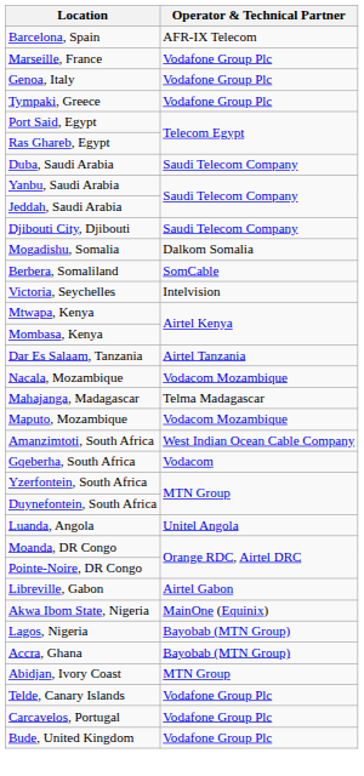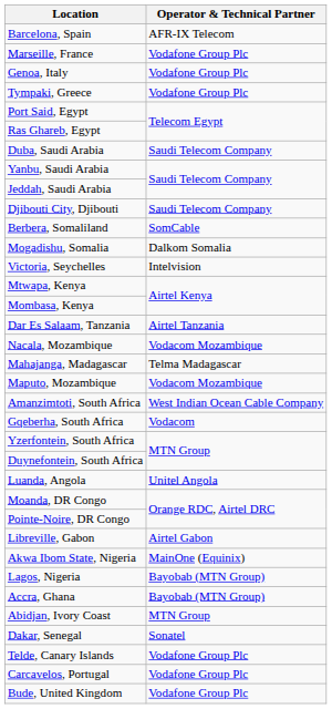 <table class="wikitable">
 <tr>
 <th>Location</th>
 <th>Operator & Technical Partner</th>
 </tr>
 <tr>
 <td><a href='#'>Barcelona</a>, Spain</td>
 <td>AFR-IX Telecom</td>
 </tr>
 <tr>
 <td><a href='#'>Marseille</a>, France</td>
 <td><a href='#'>Vodafone Group Plc</a></td>
 </tr>
 <tr>
 <td><a href='#'>Genoa</a>, Italy</td>
 <td><a href='#'>Vodafone Group Plc</a></td>
 </tr>
 <tr>
 <td><a href='#'>Tympaki</a>, Greece</td>
 <td><a href='#'>Vodafone Group Plc</a></td>
 </tr>
 <tr>
 <td><a href='#'>Port Said</a>, Egypt</td>
 <td rowspan="2"><a href='#'>Telecom Egypt</a></td>
 </tr>
 <tr>
 <td><a href='#'>Ras Ghareb</a>, Egypt</td>
 </tr>
 <tr>
 <td><a href='#'>Duba</a>, Saudi Arabia</td>
 <td><a href='#'>Saudi Telecom Company</a></td>
 </tr>
 <tr>
 <td><a href='#'>Yanbu</a>, Saudi Arabia</td>
 <td rowspan="2"><a href='#'>Saudi Telecom Company</a></td>
 </tr>
 <tr>
 <td><a href='#'>Jeddah</a>, Saudi Arabia</td>
 </tr>
 <tr>
 <td><a href='#'>Djibouti City</a>, Djibouti</td>
 <td><a href='#'>Saudi Telecom Company</a></td>
 </tr>
 <tr>
+<td><a href='#'>Berbera</a>, Somaliland</td>
+<td><a href='#'>SomCable</a></td>
+</tr>
+<tr>
 <td><a href='#'>Mogadishu</a>, Somalia</td>
 <td>Dalkom Somalia</td>
-</tr>
-<tr>
-<td><a href='#'>Berbera</a>, Somaliland</td>
-<td><a href='#'>SomCable</a></td>
 </tr>
 <tr>
 <td><a href='#'>Victoria</a>, Seychelles</td>
 <td>Intelvision</td>
 </tr>
 <tr>
 <td><a href='#'>Mtwapa</a>, Kenya</td>
 <td rowspan="2"><a href='#'>Airtel Kenya</a></td>
 </tr>
 <tr>
 <td><a href='#'>Mombasa</a>, Kenya</td>
 </tr>
 <tr>
 <td><a href='#'>Dar Es Salaam</a>, Tanzania</td>
 <td><a href='#'>Airtel Tanzania</a></td>
 </tr>
 <tr>
 <td><a href='#'>Nacala</a>, Mozambique</td>
 <td><a href='#'>Vodacom Mozambique</a></td>
 </tr>
 <tr>
 <td><a href='#'>Mahajanga</a>, Madagascar</td>
 <td>Telma Madagascar</td>
 </tr>
 <tr>
 <td><a href='#'>Maputo</a>, Mozambique</td>
 <td><a href='#'>Vodacom Mozambique</a></td>
 </tr>
 <tr>
 <td><a href='#'>Amanzimtoti</a>, South Africa</td>
 <td><a href='#'>West Indian Ocean Cable Company</a></td>
 </tr>
 <tr>
 <td><a href='#'>Gqeberha</a>, South Africa</td>
 <td><a href='#'>Vodacom</a></td>
 </tr>
 <tr>
 <td><a href='#'>Yzerfontein</a>, South Africa</td>
 <td rowspan="2"><a href='#'>MTN Group</a></td>
 </tr>
 <tr>
 <td><a href='#'>Duynefontein</a>, South Africa</td>
 </tr>
 <tr>
 <td><a href='#'>Luanda</a>, Angola</td>
 <td><a href='#'>Unitel Angola</a></td>
 </tr>
 <tr>
 <td><a href='#'>Moanda</a>, DR Congo</td>
 <td rowspan="2"><a href='#'>Orange RDC</a>, <a href='#'>Airtel DRC</a></td>
 </tr>
 <tr>
 <td><a href='#'>Pointe-Noire</a>, DR Congo</td>
 </tr>
 <tr>
 <td><a href='#'>Libreville</a>, Gabon</td>
 <td><a href='#'>Airtel Gabon</a></td>
 </tr>
 <tr>
 <td><a href='#'>Akwa Ibom State</a>, Nigeria</td>
 <td><a href='#'>MainOne</a> (<a href='#'>Equinix</a>)</td>
 </tr>
 <tr>
 <td><a href='#'>Lagos</a>, Nigeria</td>
 <td><a href='#'>Bayobab (MTN Group)</a></td>
 </tr>
 <tr>
 <td><a href='#'>Accra</a>, Ghana</td>
 <td><a href='#'>Bayobab (MTN Group)</a></td>
 </tr>
 <tr>
 <td><a href='#'>Abidjan</a>, Ivory Coast</td>
 <td><a href='#'>MTN Group</a></td>
 </tr>
 <tr>
+<td><a href='#'>Dakar</a>, Senegal</td>
+<td><a href='#'>Sonatel</a></td>
+</tr>
+<tr>
 <td><a href='#'>Telde</a>, Canary Islands</td>
 <td><a href='#'>Vodafone Group Plc</a></td>
 </tr>
 <tr>
 <td><a href='#'>Carcavelos</a>, Portugal</td>
 <td><a href='#'>Vodafone Group Plc</a></td>
 </tr>
 <tr>
 <td><a href='#'>Bude</a>, United Kingdom</td>
 <td><a href='#'>Vodafone Group Plc</a></td>
 </tr>
 </table>
